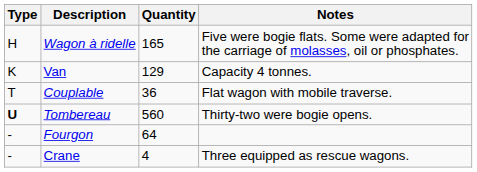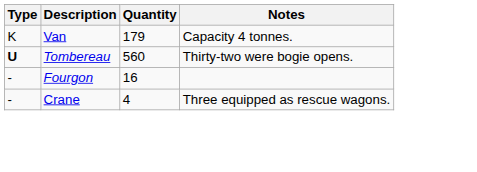 <table class="wikitable">
 <tr>
 <th>Type</th>
 <th>Description</th>
 <th>Quantity</th>
 <th>Notes</th>
 </tr>
 <tr>
-<td>H</td>
-<td><a href='#'><em>Wagon à ridelle</em></a></td>
-<td>165</td>
-<td>Five were bogie flats. Some were adapted for<br>the carriage of <a href='#'>molasses</a>, oil or phosphates.</td>
-</tr>
-<tr>
 <td>K</td>
 <td><a href='#'>Van</a></td>
-<td>129</td>
+<td>179</td>
 <td>Capacity 4 tonnes.</td>
-</tr>
-<tr>
-<td>T</td>
-<td><a href='#'><em>Couplable</em></a></td>
-<td>36</td>
-<td>Flat wagon with mobile traverse.</td>
 </tr>
 <tr>
 <td><strong>U</strong></td>
 <td><a href='#'><em>Tombereau</em></a></td>
 <td>560</td>
 <td>Thirty-two were bogie opens.</td>
 </tr>
 <tr>
 <td>-</td>
 <td><em><a href='#'>Fourgon</a></em></td>
-<td>64</td>
+<td>16</td>
 <td></td>
 </tr>
 <tr>
 <td>-</td>
 <td><a href='#'>Crane</a></td>
 <td>4</td>
 <td>Three equipped as rescue wagons.</td>
 </tr>
 </table>
